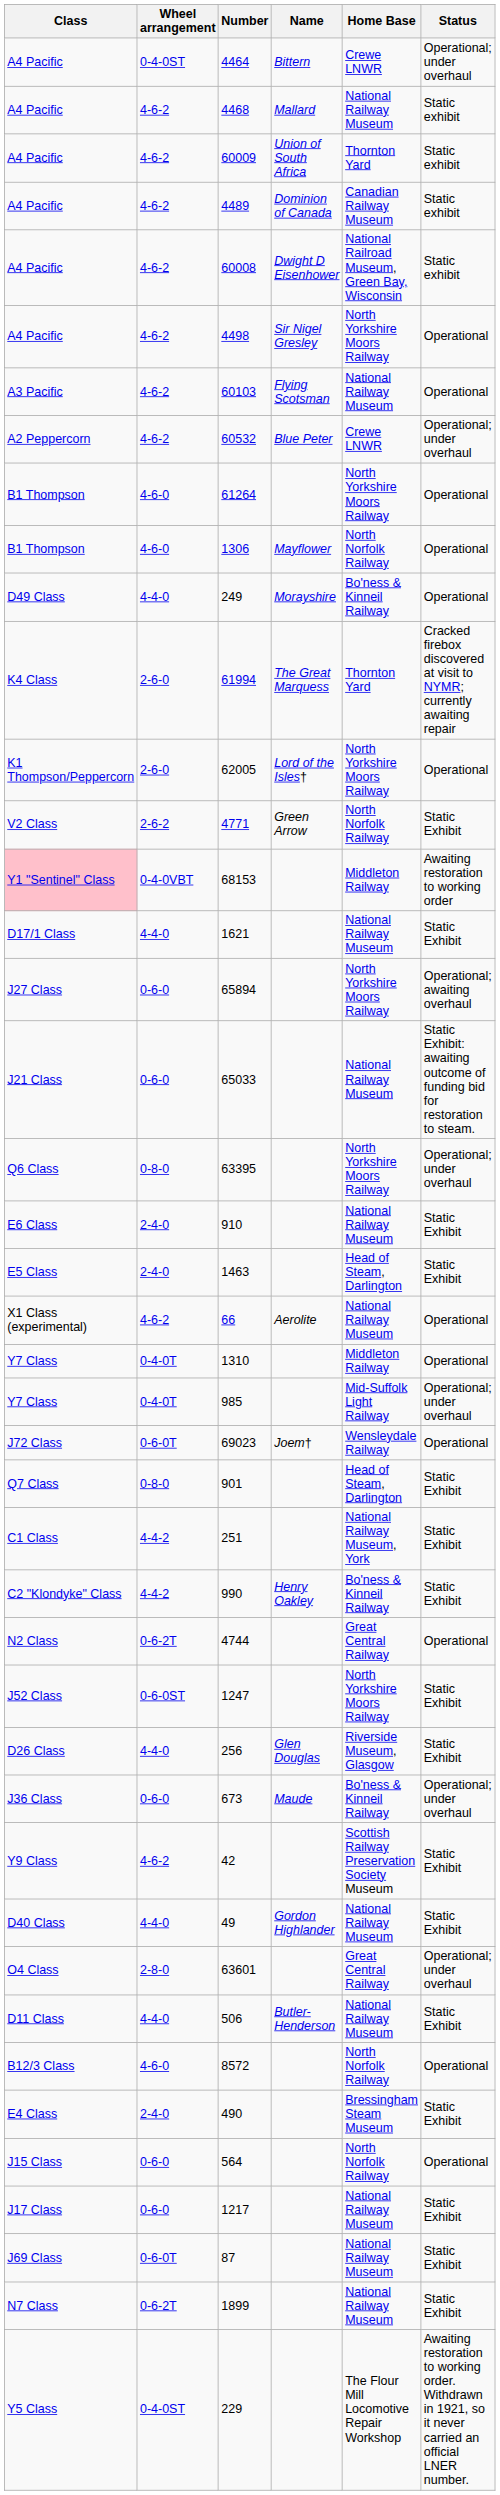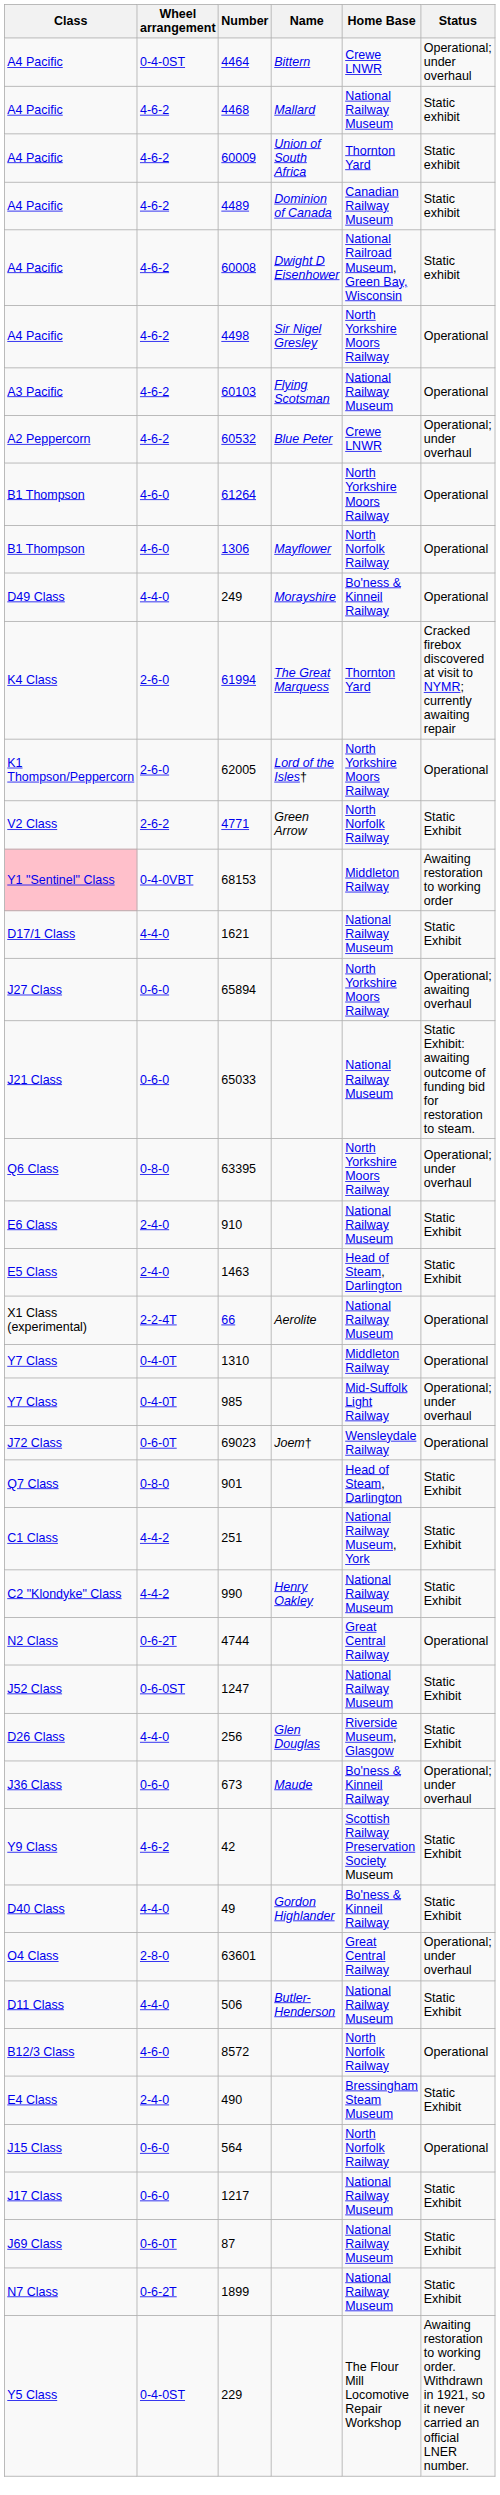 <table class="wikitable sortable">
 <tr>
 <th>Class</th>
 <th>Wheel<br>arrangement</th>
 <th>Number</th>
 <th>Name</th>
 <th>Home Base</th>
 <th>Status</th>
 </tr>
 <tr>
 <td><a href='#'>A4 Pacific</a></td>
 <td><a href='#'>0-4-0ST</a></td>
 <td><a href='#'>4464</a></td>
 <td><em><a href='#'>Bittern</a></em></td>
 <td><a href='#'>Crewe LNWR</a></td>
 <td>Operational; under overhaul</td>
 </tr>
 <tr>
 <td><a href='#'>A4 Pacific</a></td>
 <td><a href='#'>4-6-2</a></td>
 <td><a href='#'>4468</a></td>
 <td><em><a href='#'>Mallard</a></em></td>
 <td><a href='#'>National Railway Museum</a></td>
 <td>Static exhibit</td>
 </tr>
 <tr>
 <td><a href='#'>A4 Pacific</a></td>
 <td><a href='#'>4-6-2</a></td>
 <td><a href='#'>60009</a></td>
 <td><em><a href='#'>Union of South Africa</a></em></td>
 <td><a href='#'>Thornton Yard</a></td>
 <td>Static exhibit</td>
 </tr>
 <tr>
 <td><a href='#'>A4 Pacific</a></td>
 <td><a href='#'>4-6-2</a></td>
 <td><a href='#'>4489</a></td>
 <td><em><a href='#'>Dominion of Canada</a></em></td>
 <td><a href='#'>Canadian Railway Museum</a></td>
 <td>Static exhibit</td>
 </tr>
 <tr>
 <td><a href='#'>A4 Pacific</a></td>
 <td><a href='#'>4-6-2</a></td>
 <td><a href='#'>60008</a></td>
 <td><em><a href='#'>Dwight D Eisenhower</a></em></td>
 <td><a href='#'>National Railroad Museum</a>, <a href='#'>Green Bay, Wisconsin</a></td>
 <td>Static exhibit</td>
 </tr>
 <tr>
 <td><a href='#'>A4 Pacific</a></td>
 <td><a href='#'>4-6-2</a></td>
 <td><a href='#'>4498</a></td>
 <td><em><a href='#'>Sir Nigel Gresley</a></em></td>
 <td><a href='#'>North Yorkshire Moors Railway</a></td>
 <td>Operational</td>
 </tr>
 <tr>
 <td><a href='#'>A3 Pacific</a></td>
 <td><a href='#'>4-6-2</a></td>
 <td><a href='#'>60103</a></td>
 <td><em><a href='#'>Flying Scotsman</a></em></td>
 <td><a href='#'>National Railway Museum</a></td>
 <td>Operational</td>
 </tr>
 <tr>
 <td><a href='#'>A2 Peppercorn</a></td>
 <td><a href='#'>4-6-2</a></td>
 <td><a href='#'>60532</a></td>
 <td><em><a href='#'>Blue Peter</a></em></td>
 <td><a href='#'>Crewe LNWR</a></td>
 <td>Operational; under overhaul<br></td>
 </tr>
 <tr>
 <td><a href='#'>B1 Thompson</a></td>
 <td><a href='#'>4-6-0</a></td>
 <td><a href='#'>61264</a></td>
 <td></td>
 <td><a href='#'>North Yorkshire Moors Railway</a></td>
 <td>Operational</td>
 </tr>
 <tr>
 <td><a href='#'>B1 Thompson</a></td>
 <td><a href='#'>4-6-0</a></td>
 <td><a href='#'>1306</a></td>
 <td><em><a href='#'>Mayflower</a></em></td>
 <td><a href='#'>North Norfolk Railway</a></td>
 <td>Operational</td>
 </tr>
 <tr>
 <td><a href='#'>D49 Class</a></td>
 <td><a href='#'>4-4-0</a></td>
 <td>249</td>
 <td><em><a href='#'>Morayshire</a></em></td>
 <td><a href='#'>Bo'ness & Kinneil Railway</a></td>
 <td>Operational</td>
 </tr>
 <tr>
 <td><a href='#'>K4 Class</a></td>
 <td><a href='#'>2-6-0</a></td>
 <td><a href='#'>61994</a></td>
 <td><em><a href='#'>The Great Marquess</a></em></td>
 <td><a href='#'>Thornton Yard</a></td>
 <td>Cracked firebox discovered at visit to <a href='#'>NYMR</a>; currently awaiting repair</td>
 </tr>
 <tr>
 <td><a href='#'>K1 Thompson/Peppercorn</a></td>
 <td><a href='#'>2-6-0</a></td>
 <td>62005</td>
 <td><em><a href='#'>Lord of the Isles</a></em>†</td>
 <td><a href='#'>North Yorkshire Moors Railway</a></td>
 <td>Operational</td>
 </tr>
 <tr>
 <td><a href='#'>V2 Class</a></td>
 <td><a href='#'>2-6-2</a></td>
 <td><a href='#'>4771</a></td>
 <td><em>Green Arrow</em></td>
 <td><a href='#'>North Norfolk Railway</a></td>
 <td>Static Exhibit</td>
 </tr>
 <tr>
 <td style="background: pink;"><a href='#'>Y1 "Sentinel" Class</a></td>
 <td><a href='#'>0-4-0VBT</a></td>
 <td>68153</td>
 <td></td>
 <td><a href='#'>Middleton Railway</a></td>
 <td>Awaiting restoration to working order</td>
 </tr>
 <tr>
 <td><a href='#'>D17/1 Class</a></td>
 <td><a href='#'>4-4-0</a></td>
 <td>1621</td>
 <td></td>
 <td><a href='#'>National Railway Museum</a></td>
 <td>Static Exhibit</td>
 </tr>
 <tr>
 <td><a href='#'>J27 Class</a></td>
 <td><a href='#'>0-6-0</a></td>
 <td>65894</td>
 <td></td>
 <td><a href='#'>North Yorkshire Moors Railway</a></td>
 <td>Operational; awaiting overhaul</td>
 </tr>
 <tr>
 <td><a href='#'>J21 Class</a></td>
 <td><a href='#'>0-6-0</a></td>
 <td>65033</td>
 <td></td>
 <td><a href='#'>National Railway Museum</a></td>
 <td>Static Exhibit: awaiting outcome of funding bid for restoration to steam.</td>
 </tr>
 <tr>
 <td><a href='#'>Q6 Class</a></td>
 <td><a href='#'>0-8-0</a></td>
 <td>63395</td>
 <td></td>
 <td><a href='#'>North Yorkshire Moors Railway</a></td>
 <td>Operational; under overhaul</td>
 </tr>
 <tr>
 <td><a href='#'>E6 Class</a></td>
 <td><a href='#'>2-4-0</a></td>
 <td>910</td>
 <td></td>
 <td><a href='#'>National Railway Museum</a></td>
 <td>Static Exhibit</td>
 </tr>
 <tr>
 <td><a href='#'>E5 Class</a></td>
 <td><a href='#'>2-4-0</a></td>
 <td>1463</td>
 <td></td>
 <td><a href='#'>Head of Steam</a>, <a href='#'>Darlington</a></td>
 <td>Static Exhibit</td>
 </tr>
 <tr>
 <td>X1 Class (experimental)</td>
-<td><a href='#'>4-6-2</a></td>
+<td><a href='#'>2-2-4T</a></td>
 <td><a href='#'>66</a></td>
 <td><em>Aerolite</em></td>
 <td><a href='#'>National Railway Museum</a></td>
 <td>Operational</td>
 </tr>
 <tr>
 <td><a href='#'>Y7 Class</a></td>
 <td><a href='#'>0-4-0T</a></td>
 <td>1310</td>
 <td></td>
 <td><a href='#'>Middleton Railway</a></td>
 <td>Operational</td>
 </tr>
 <tr>
 <td><a href='#'>Y7 Class</a></td>
 <td><a href='#'>0-4-0T</a></td>
 <td>985</td>
 <td></td>
 <td><a href='#'>Mid-Suffolk Light Railway</a></td>
 <td>Operational; under overhaul</td>
 </tr>
 <tr>
 <td><a href='#'>J72 Class</a></td>
 <td><a href='#'>0-6-0T</a></td>
 <td>69023</td>
 <td><em>Joem</em>†</td>
 <td><a href='#'>Wensleydale Railway</a></td>
 <td>Operational</td>
 </tr>
 <tr>
 <td><a href='#'>Q7 Class</a></td>
 <td><a href='#'>0-8-0</a></td>
 <td>901</td>
 <td></td>
 <td><a href='#'>Head of Steam</a>, <a href='#'>Darlington</a></td>
 <td>Static Exhibit</td>
 </tr>
 <tr>
 <td><a href='#'>C1 Class</a></td>
 <td><a href='#'>4-4-2</a></td>
 <td>251</td>
 <td></td>
 <td><a href='#'>National Railway Museum</a>, <a href='#'>York</a></td>
 <td>Static Exhibit</td>
 </tr>
 <tr>
 <td><a href='#'>C2 "Klondyke" Class</a></td>
 <td><a href='#'>4-4-2</a></td>
 <td>990</td>
 <td><em><a href='#'>Henry Oakley</a></em></td>
-<td><a href='#'>Bo'ness & Kinneil Railway</a></td>
+<td><a href='#'>National Railway Museum</a></td>
 <td>Static Exhibit</td>
 </tr>
 <tr>
 <td><a href='#'>N2 Class</a></td>
 <td><a href='#'>0-6-2T</a></td>
 <td>4744</td>
 <td></td>
 <td><a href='#'>Great Central Railway</a></td>
 <td>Operational</td>
 </tr>
 <tr>
 <td><a href='#'>J52 Class</a></td>
 <td><a href='#'>0-6-0ST</a></td>
 <td>1247</td>
 <td></td>
-<td><a href='#'>North Yorkshire Moors Railway</a></td>
+<td><a href='#'>National Railway Museum</a></td>
 <td>Static Exhibit</td>
 </tr>
 <tr>
 <td><a href='#'>D26 Class</a></td>
 <td><a href='#'>4-4-0</a></td>
 <td>256</td>
 <td><em><a href='#'>Glen Douglas</a></em></td>
 <td><a href='#'>Riverside Museum</a>, <a href='#'>Glasgow</a></td>
 <td>Static Exhibit</td>
 </tr>
 <tr>
 <td><a href='#'>J36 Class</a></td>
 <td><a href='#'>0-6-0</a></td>
 <td>673</td>
 <td><em><a href='#'>Maude</a></em></td>
 <td><a href='#'>Bo'ness & Kinneil Railway</a></td>
 <td>Operational; under overhaul</td>
 </tr>
 <tr>
 <td><a href='#'>Y9 Class</a></td>
 <td><a href='#'>4-6-2</a></td>
 <td>42</td>
 <td></td>
 <td><a href='#'>Scottish Railway Preservation Society</a> Museum</td>
 <td>Static Exhibit</td>
 </tr>
 <tr>
 <td><a href='#'>D40 Class</a></td>
 <td><a href='#'>4-4-0</a></td>
 <td>49</td>
 <td><em><a href='#'>Gordon Highlander</a></em></td>
-<td><a href='#'>National Railway Museum</a></td>
+<td><a href='#'>Bo'ness & Kinneil Railway</a></td>
 <td>Static Exhibit</td>
 </tr>
 <tr>
 <td><a href='#'>O4 Class</a></td>
 <td><a href='#'>2-8-0</a></td>
 <td>63601</td>
 <td></td>
 <td><a href='#'>Great Central Railway</a></td>
 <td>Operational; under overhaul</td>
 </tr>
 <tr>
 <td><a href='#'>D11 Class</a></td>
 <td><a href='#'>4-4-0</a></td>
 <td>506</td>
 <td><em><a href='#'>Butler-Henderson</a></em></td>
 <td><a href='#'>National Railway Museum</a></td>
 <td>Static Exhibit</td>
 </tr>
 <tr>
 <td><a href='#'>B12/3 Class</a></td>
 <td><a href='#'>4-6-0</a></td>
 <td>8572</td>
 <td></td>
 <td><a href='#'>North Norfolk Railway</a></td>
 <td>Operational</td>
 </tr>
 <tr>
 <td><a href='#'>E4 Class</a></td>
 <td><a href='#'>2-4-0</a></td>
 <td>490</td>
 <td></td>
 <td><a href='#'>Bressingham Steam Museum</a></td>
 <td>Static Exhibit</td>
 </tr>
 <tr>
 <td><a href='#'>J15 Class</a></td>
 <td><a href='#'>0-6-0</a></td>
 <td>564</td>
 <td></td>
 <td><a href='#'>North Norfolk Railway</a></td>
 <td>Operational</td>
 </tr>
 <tr>
 <td><a href='#'>J17 Class</a></td>
 <td><a href='#'>0-6-0</a></td>
 <td>1217</td>
 <td></td>
 <td><a href='#'>National Railway Museum</a></td>
 <td>Static Exhibit</td>
 </tr>
 <tr>
 <td><a href='#'>J69 Class</a></td>
 <td><a href='#'>0-6-0T</a></td>
 <td>87</td>
 <td></td>
 <td><a href='#'>National Railway Museum</a></td>
 <td>Static Exhibit</td>
 </tr>
 <tr>
 <td><a href='#'>N7 Class</a></td>
 <td><a href='#'>0-6-2T</a></td>
 <td>1899</td>
 <td></td>
 <td><a href='#'>National Railway Museum</a></td>
 <td>Static Exhibit</td>
 </tr>
 <tr>
 <td><a href='#'>Y5 Class</a></td>
 <td><a href='#'>0-4-0ST</a></td>
 <td>229</td>
 <td></td>
 <td>The Flour Mill Locomotive Repair Workshop</td>
 <td>Awaiting restoration to working order. Withdrawn in 1921, so it never carried an official LNER number.</td>
 </tr>
 </table>
